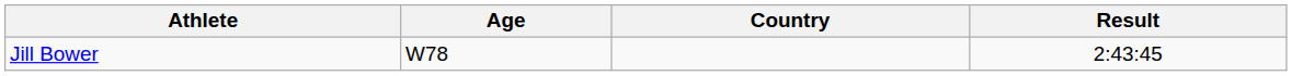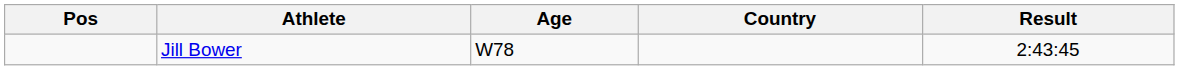 <table class="wikitable"  style="text-align:center; width:50%;">
 <tr>
+<th>Pos</th>
 <th>Athlete</th>
 <th>Age</th>
 <th>Country</th>
 <th>Result</th>
 </tr>
 <tr>
+<td align=center></td>
 <td align=left><a href='#'>Jill Bower</a></td>
 <td align=left>W78</td>
 <td align=left></td>
 <td>2:43:45</td>
 </tr>
 </table>
